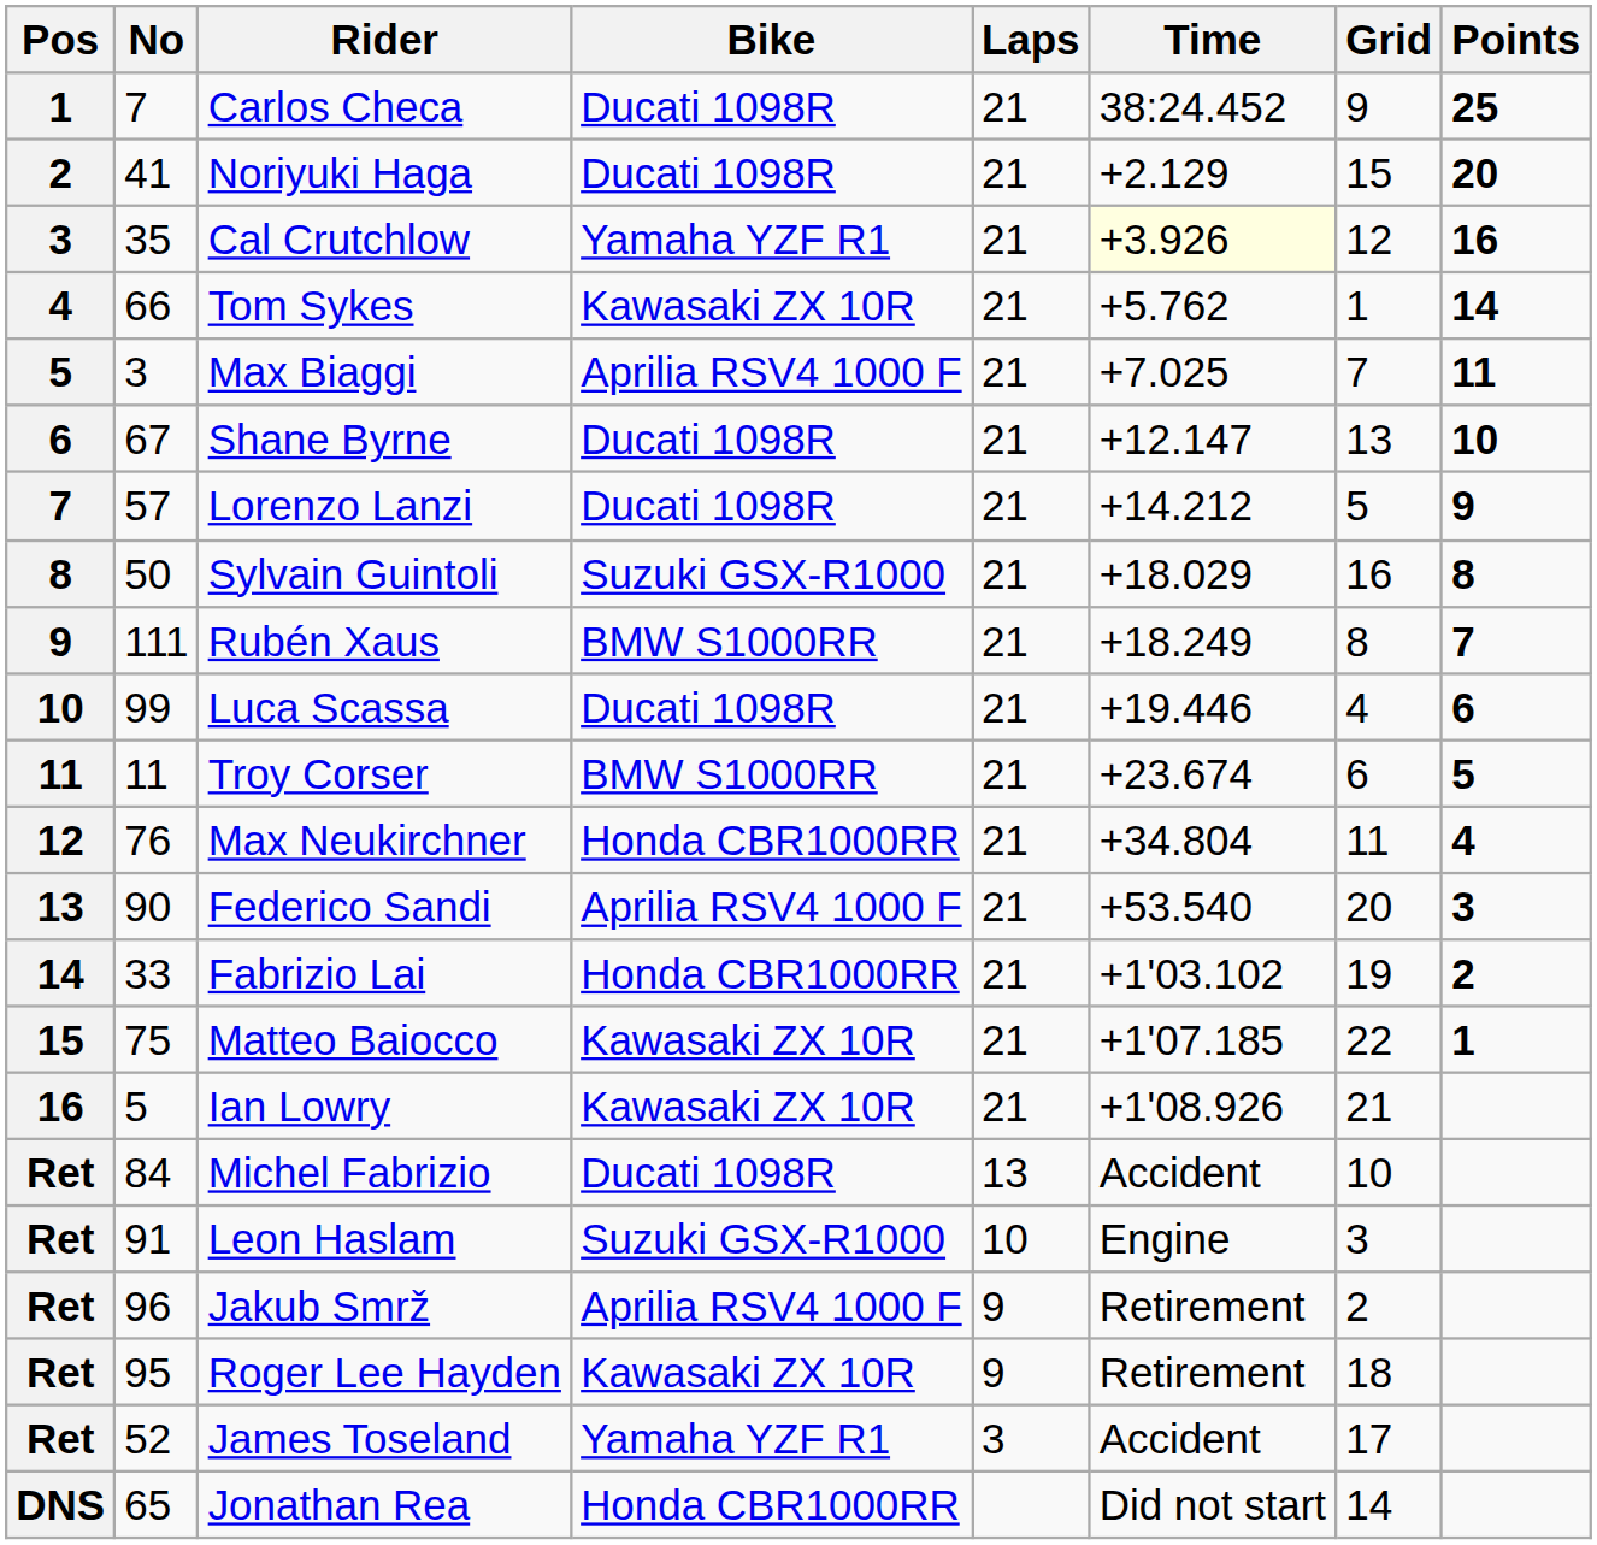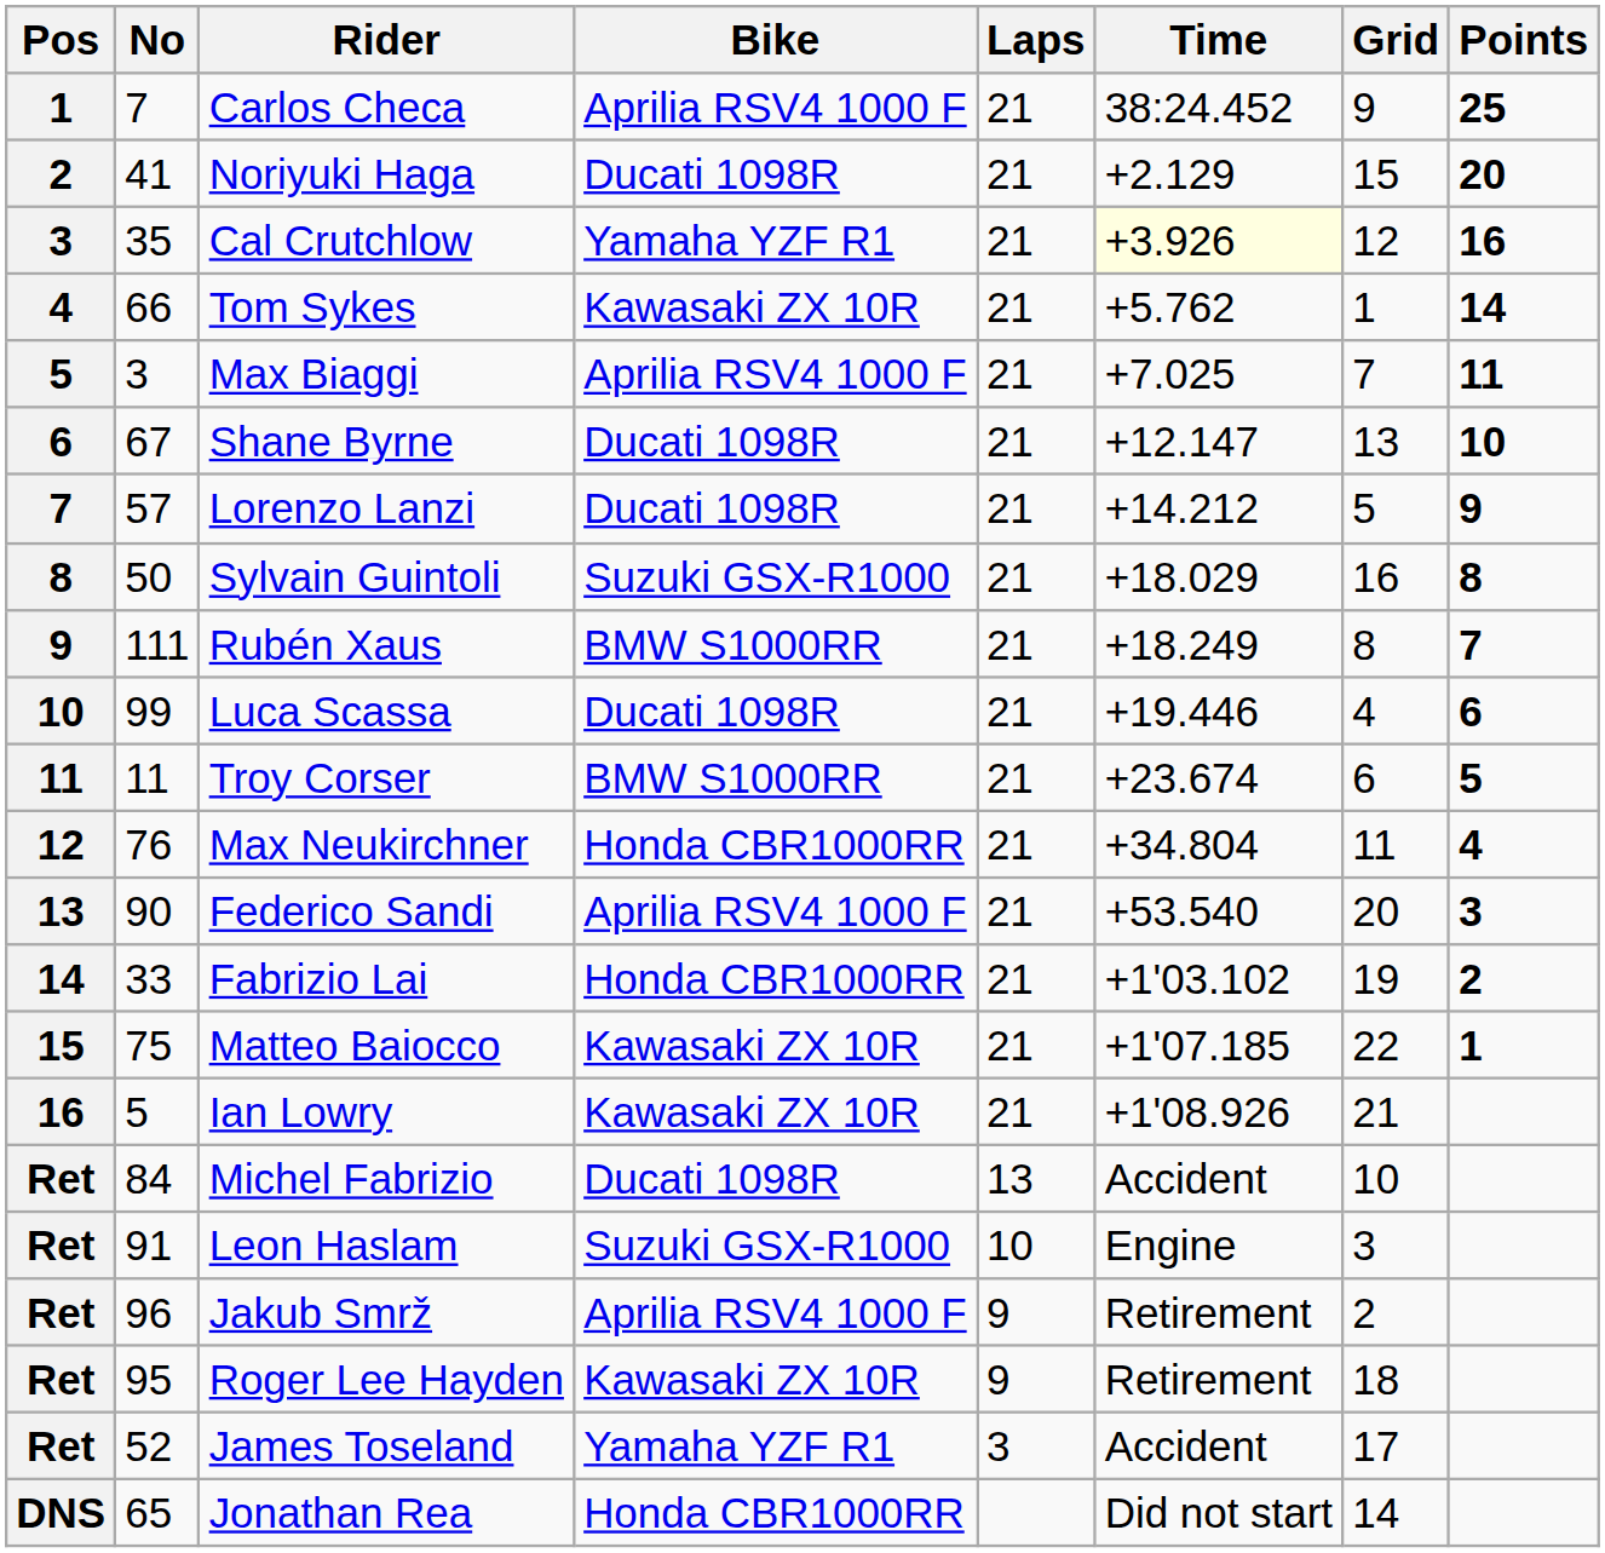 <table class="wikitable" style="font-size: 95%;">
 <tr>
 <th>Pos</th>
 <th>No</th>
 <th>Rider</th>
 <th>Bike</th>
 <th>Laps</th>
 <th>Time</th>
 <th>Grid</th>
 <th>Points</th>
 </tr>
 <tr>
 <th>1</th>
 <td>7</td>
 <td> <a href='#'>Carlos Checa</a></td>
-<td><a href='#'>Ducati 1098R</a></td>
+<td><a href='#'>Aprilia RSV4 1000 F</a></td>
 <td>21</td>
 <td>38:24.452</td>
 <td>9</td>
 <td><strong>25</strong></td>
 </tr>
 <tr>
 <th>2</th>
 <td>41</td>
 <td> <a href='#'>Noriyuki Haga</a></td>
 <td><a href='#'>Ducati 1098R</a></td>
 <td>21</td>
 <td>+2.129</td>
 <td>15</td>
 <td><strong>20</strong></td>
 </tr>
 <tr>
 <th>3</th>
 <td>35</td>
 <td> <a href='#'>Cal Crutchlow</a></td>
 <td><a href='#'>Yamaha YZF R1</a></td>
 <td>21</td>
 <td style="background: lightyellow;">+3.926</td>
 <td>12</td>
 <td><strong>16</strong></td>
 </tr>
 <tr>
 <th>4</th>
 <td>66</td>
 <td> <a href='#'>Tom Sykes</a></td>
 <td><a href='#'>Kawasaki ZX 10R</a></td>
 <td>21</td>
 <td>+5.762</td>
 <td>1</td>
 <td><strong>14</strong></td>
 </tr>
 <tr>
 <th>5</th>
 <td>3</td>
 <td> <a href='#'>Max Biaggi</a></td>
 <td><a href='#'>Aprilia RSV4 1000 F</a></td>
 <td>21</td>
 <td>+7.025</td>
 <td>7</td>
 <td><strong>11</strong></td>
 </tr>
 <tr>
 <th>6</th>
 <td>67</td>
 <td> <a href='#'>Shane Byrne</a></td>
 <td><a href='#'>Ducati 1098R</a></td>
 <td>21</td>
 <td>+12.147</td>
 <td>13</td>
 <td><strong>10</strong></td>
 </tr>
 <tr>
 <th>7</th>
 <td>57</td>
 <td> <a href='#'>Lorenzo Lanzi</a></td>
 <td><a href='#'>Ducati 1098R</a></td>
 <td>21</td>
 <td>+14.212</td>
 <td>5</td>
 <td><strong>9</strong></td>
 </tr>
 <tr>
 <th>8</th>
 <td>50</td>
 <td> <a href='#'>Sylvain Guintoli</a></td>
 <td><a href='#'>Suzuki GSX-R1000</a></td>
 <td>21</td>
 <td>+18.029</td>
 <td>16</td>
 <td><strong>8</strong></td>
 </tr>
 <tr>
 <th>9</th>
 <td>111</td>
 <td> <a href='#'>Rubén Xaus</a></td>
 <td><a href='#'>BMW S1000RR</a></td>
 <td>21</td>
 <td>+18.249</td>
 <td>8</td>
 <td><strong>7</strong></td>
 </tr>
 <tr>
 <th>10</th>
 <td>99</td>
 <td> <a href='#'>Luca Scassa</a></td>
 <td><a href='#'>Ducati 1098R</a></td>
 <td>21</td>
 <td>+19.446</td>
 <td>4</td>
 <td><strong>6</strong></td>
 </tr>
 <tr>
 <th>11</th>
 <td>11</td>
 <td> <a href='#'>Troy Corser</a></td>
 <td><a href='#'>BMW S1000RR</a></td>
 <td>21</td>
 <td>+23.674</td>
 <td>6</td>
 <td><strong>5</strong></td>
 </tr>
 <tr>
 <th>12</th>
 <td>76</td>
 <td> <a href='#'>Max Neukirchner</a></td>
 <td><a href='#'>Honda CBR1000RR</a></td>
 <td>21</td>
 <td>+34.804</td>
 <td>11</td>
 <td><strong>4</strong></td>
 </tr>
 <tr>
 <th>13</th>
 <td>90</td>
 <td> <a href='#'>Federico Sandi</a></td>
 <td><a href='#'>Aprilia RSV4 1000 F</a></td>
 <td>21</td>
 <td>+53.540</td>
 <td>20</td>
 <td><strong>3</strong></td>
 </tr>
 <tr>
 <th>14</th>
 <td>33</td>
 <td> <a href='#'>Fabrizio Lai</a></td>
 <td><a href='#'>Honda CBR1000RR</a></td>
 <td>21</td>
 <td>+1'03.102</td>
 <td>19</td>
 <td><strong>2</strong></td>
 </tr>
 <tr>
 <th>15</th>
 <td>75</td>
 <td> <a href='#'>Matteo Baiocco</a></td>
 <td><a href='#'>Kawasaki ZX 10R</a></td>
 <td>21</td>
 <td>+1'07.185</td>
 <td>22</td>
 <td><strong>1</strong></td>
 </tr>
 <tr>
 <th>16</th>
 <td>5</td>
 <td> <a href='#'>Ian Lowry</a></td>
 <td><a href='#'>Kawasaki ZX 10R</a></td>
 <td>21</td>
 <td>+1'08.926</td>
 <td>21</td>
 <td></td>
 </tr>
 <tr>
 <th>Ret</th>
 <td>84</td>
 <td> <a href='#'>Michel Fabrizio</a></td>
 <td><a href='#'>Ducati 1098R</a></td>
 <td>13</td>
 <td>Accident</td>
 <td>10</td>
 <td></td>
 </tr>
 <tr>
 <th>Ret</th>
 <td>91</td>
 <td> <a href='#'>Leon Haslam</a></td>
 <td><a href='#'>Suzuki GSX-R1000</a></td>
 <td>10</td>
 <td>Engine</td>
 <td>3</td>
 <td></td>
 </tr>
 <tr>
 <th>Ret</th>
 <td>96</td>
 <td> <a href='#'>Jakub Smrž</a></td>
 <td><a href='#'>Aprilia RSV4 1000 F</a></td>
 <td>9</td>
 <td>Retirement</td>
 <td>2</td>
 <td></td>
 </tr>
 <tr>
 <th>Ret</th>
 <td>95</td>
 <td> <a href='#'>Roger Lee Hayden</a></td>
 <td><a href='#'>Kawasaki ZX 10R</a></td>
 <td>9</td>
 <td>Retirement</td>
 <td>18</td>
 <td></td>
 </tr>
 <tr>
 <th>Ret</th>
 <td>52</td>
 <td> <a href='#'>James Toseland</a></td>
 <td><a href='#'>Yamaha YZF R1</a></td>
 <td>3</td>
 <td>Accident</td>
 <td>17</td>
 <td></td>
 </tr>
 <tr>
 <th>DNS</th>
 <td>65</td>
 <td> <a href='#'>Jonathan Rea</a></td>
 <td><a href='#'>Honda CBR1000RR</a></td>
 <td></td>
 <td>Did not start</td>
 <td>14</td>
 <td></td>
 </tr>
 </table>
